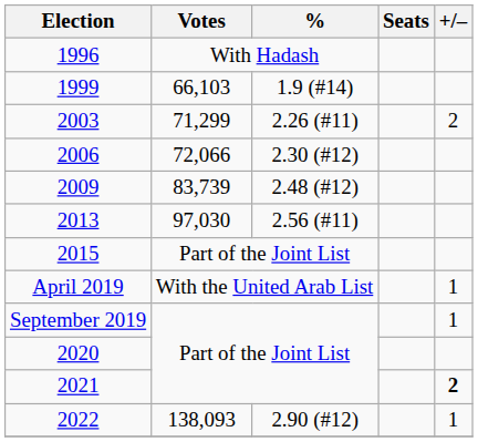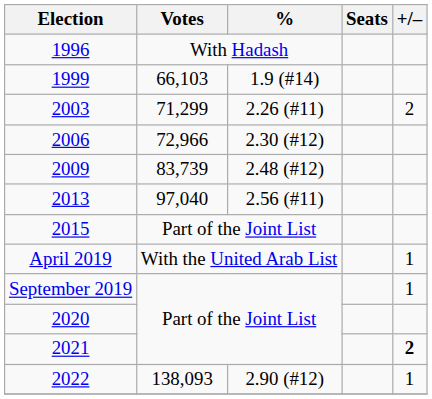 <table class=wikitable style=text-align:center>
 <tr>
 <th>Election</th>
 <th>Votes</th>
 <th>%</th>
 <th>Seats</th>
 <th>+/–</th>
 </tr>
 <tr>
 <td><a href='#'>1996</a></td>
 <td colspan=2>With <a href='#'>Hadash</a></td>
 <td></td>
 <td></td>
 </tr>
 <tr>
 <td><a href='#'>1999</a></td>
 <td>66,103</td>
 <td>1.9 (#14)</td>
 <td></td>
 <td></td>
 </tr>
 <tr>
 <td><a href='#'>2003</a></td>
 <td>71,299</td>
 <td>2.26 (#11)</td>
 <td></td>
 <td> 2</td>
 </tr>
 <tr>
 <td><a href='#'>2006</a></td>
-<td>72,066</td>
+<td>72,966</td>
 <td>2.30 (#12)</td>
 <td></td>
 <td></td>
 </tr>
 <tr>
 <td><a href='#'>2009</a></td>
 <td>83,739</td>
 <td>2.48 (#12)</td>
 <td></td>
 <td></td>
 </tr>
 <tr>
 <td><a href='#'>2013</a></td>
-<td>97,030</td>
+<td>97,040</td>
 <td>2.56 (#11)</td>
 <td></td>
 <td></td>
 </tr>
 <tr>
 <td><a href='#'>2015</a></td>
 <td colspan=2>Part of the <a href='#'>Joint List</a></td>
 <td></td>
 <td></td>
 </tr>
 <tr>
 <td><a href='#'>April 2019</a></td>
 <td colspan=2>With the <a href='#'>United Arab List</a></td>
 <td></td>
 <td> 1</td>
 </tr>
 <tr>
 <td><a href='#'>September 2019</a></td>
 <td colspan=2 rowspan=3>Part of the <a href='#'>Joint List</a></td>
 <td></td>
 <td> 1</td>
 </tr>
 <tr>
 <td><a href='#'>2020</a></td>
 <td></td>
 <td></td>
 </tr>
 <tr>
 <td><a href='#'>2021</a></td>
 <td></td>
 <td><strong> 2</strong></td>
 </tr>
 <tr>
 <td><a href='#'>2022</a></td>
 <td>138,093</td>
 <td>2.90 (#12)</td>
 <td></td>
 <td> 1</td>
 </tr>
 <tr>
 </tr>
 </table>
